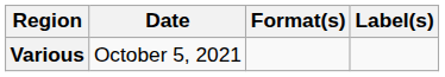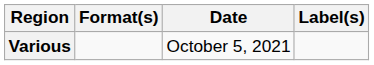 <table class="wikitable plainrowheaders">
 <tr>
 <th scope="col">Region</th>
+<th scope="col">Format(s)</th>
 <th scope="col">Date</th>
-<th scope="col">Format(s)</th>
 <th scope="col">Label(s)</th>
 </tr>
 <tr>
 <th scope="row">Various</th>
+<td></td>
 <td>October 5, 2021</td>
-<td></td>
 <td></td>
 </tr>
 </table>
